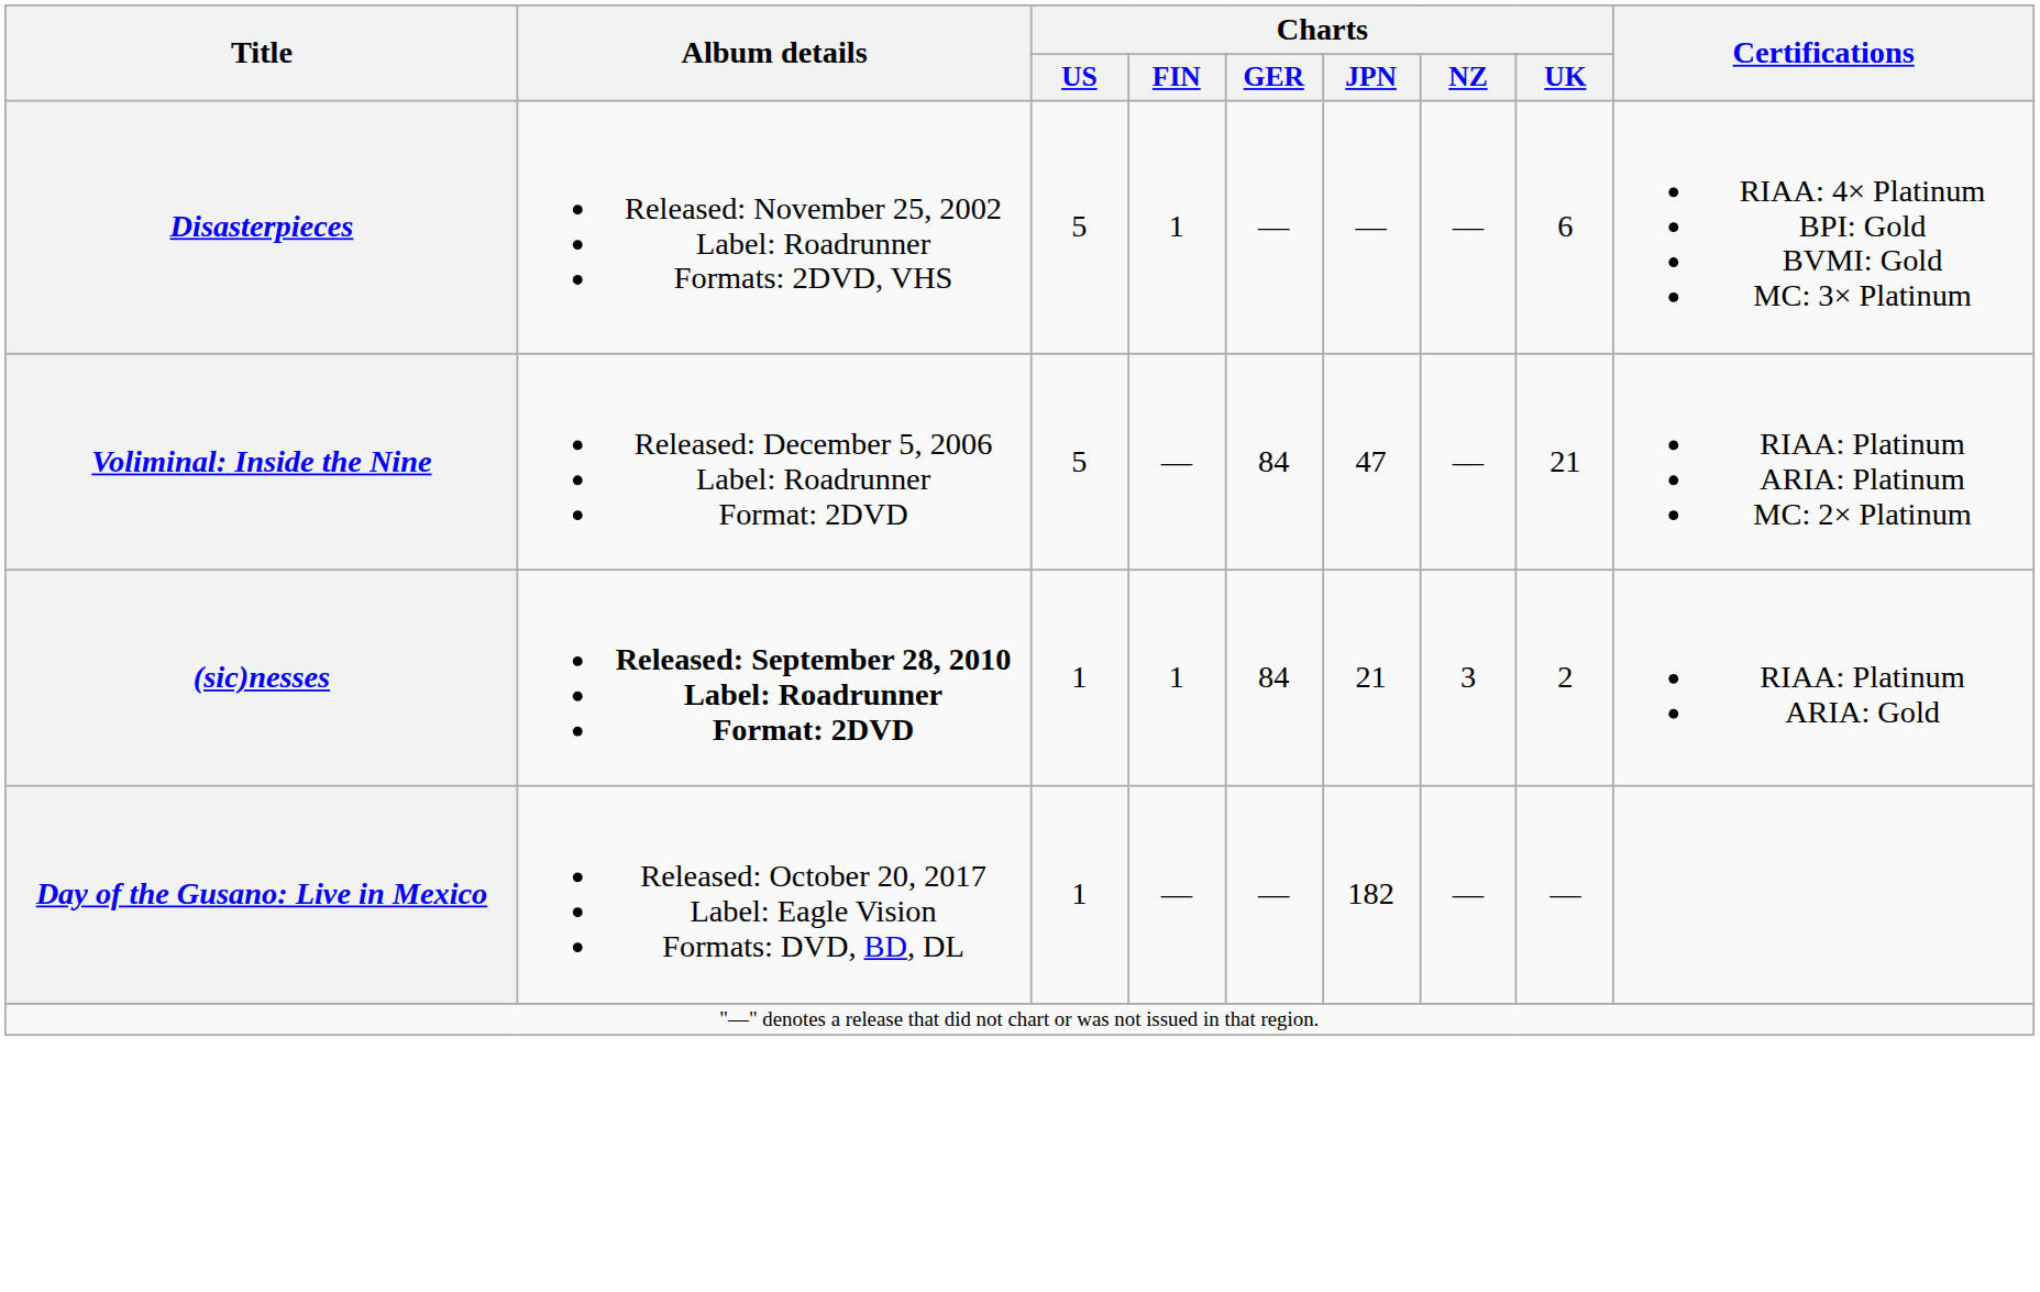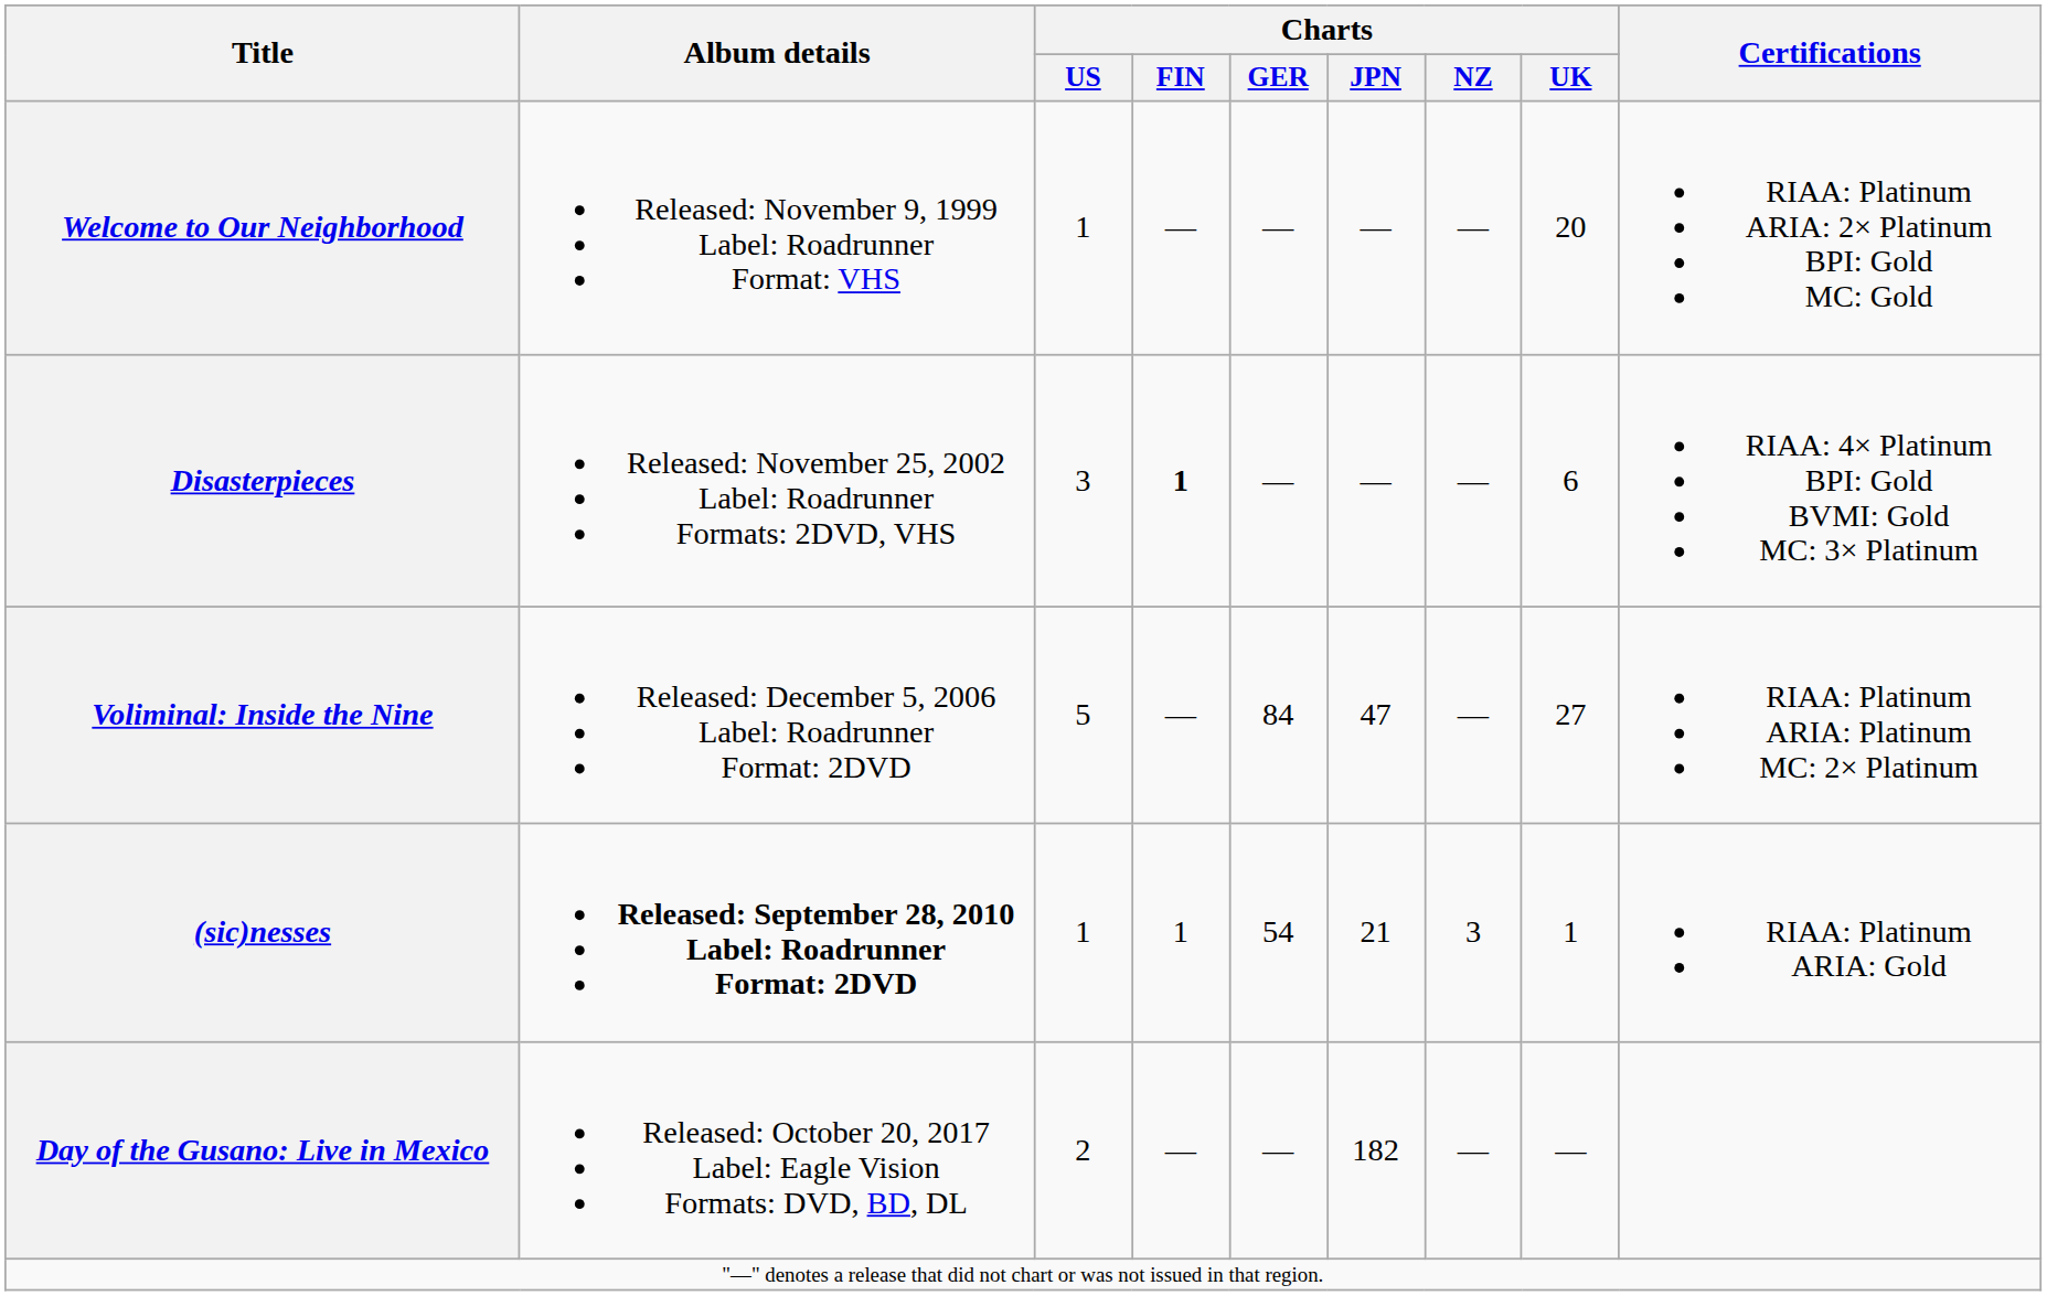 <table class="wikitable plainrowheaders" style="text-align:center;">
 <tr>
 <th scope="col" rowspan="2" style="width:16em;">Title</th>
 <th scope="col" rowspan="2" style="width:16em;">Album details</th>
 <th scope="col" colspan="6">Charts</th>
 <th scope="col" rowspan="2" style="width:13em;"><a href='#'>Certifications</a></th>
 </tr>
 <tr>
 <th scope="col" style="width:3em;font-size:90%;"><a href='#'>US</a><br></th>
 <th scope="col" style="width:3em;font-size:90%;"><a href='#'>FIN</a><br></th>
 <th scope="col" style="width:3em;font-size:90%;"><a href='#'>GER</a><br></th>
 <th scope="col" style="width:3em;font-size:90%;"><a href='#'>JPN</a><br></th>
 <th scope="col" style="width:3em;font-size:90%;"><a href='#'>NZ</a><br></th>
 <th scope="col" style="width:3em;font-size:90%;"><a href='#'>UK</a><br></th>
 </tr>
 <tr>
+<th scope="row"><em><a href='#'>Welcome to Our Neighborhood</a></em></th>
+<td><br><ul><li>Released: November 9, 1999</li><li>Label: Roadrunner </li><li>Format: <a href='#'>VHS</a></li></ul></td>
+<td>1</td>
+<td>—</td>
+<td>—</td>
+<td>—</td>
+<td>—</td>
+<td>20</td>
+<td><br><ul><li>RIAA: Platinum</li><li>ARIA: 2× Platinum</li><li>BPI: Gold</li><li>MC: Gold</li></ul></td>
+</tr>
+<tr>
 <th scope="row"><em><a href='#'>Disasterpieces</a></em></th>
 <td><br><ul><li>Released: November 25, 2002</li><li>Label: Roadrunner </li><li>Formats: 2DVD, VHS</li></ul></td>
-<td>5</td>
-<td>1</td>
+<td>3</td>
+<td><strong>1</strong></td>
 <td>—</td>
 <td>—</td>
 <td>—</td>
 <td>6</td>
 <td><br><ul><li>RIAA: 4× Platinum</li><li>BPI: Gold</li><li>BVMI: Gold</li><li>MC: 3× Platinum</li></ul></td>
 </tr>
 <tr>
 <th scope="row"><em><a href='#'>Voliminal: Inside the Nine</a></em></th>
 <td><br><ul><li>Released: December 5, 2006</li><li>Label: Roadrunner </li><li>Format: 2DVD</li></ul></td>
 <td>5</td>
 <td>—</td>
 <td>84</td>
 <td>47</td>
 <td>—</td>
-<td>21</td>
+<td>27</td>
 <td><br><ul><li>RIAA: Platinum</li><li>ARIA: Platinum</li><li>MC: 2× Platinum</li></ul></td>
 </tr>
 <tr>
 <th scope="row"><em><a href='#'>(sic)nesses</a></em></th>
 <td><strong><br><ul><li>Released: September 28, 2010</li><li>Label: Roadrunner </li><li>Format: 2DVD</li></ul></strong></td>
 <td>1</td>
 <td>1</td>
-<td>84</td>
+<td>54</td>
 <td>21</td>
 <td>3</td>
-<td>2</td>
+<td>1</td>
 <td><br><ul><li>RIAA: Platinum</li><li>ARIA: Gold</li></ul></td>
 </tr>
 <tr>
 <th scope="row"><em><a href='#'>Day of the Gusano: Live in Mexico</a></em></th>
 <td><br><ul><li>Released: October 20, 2017</li><li>Label: Eagle Vision</li><li>Formats: DVD, <a href='#'>BD</a>, DL</li></ul></td>
-<td>1</td>
+<td>2</td>
 <td>—</td>
 <td>—</td>
 <td>182</td>
 <td>—</td>
 <td>—</td>
 <td></td>
 </tr>
 <tr>
 <td align="center" colspan="9" style="font-size: 8pt">"—" denotes a release that did not chart or was not issued in that region.</td>
 </tr>
 </table>
